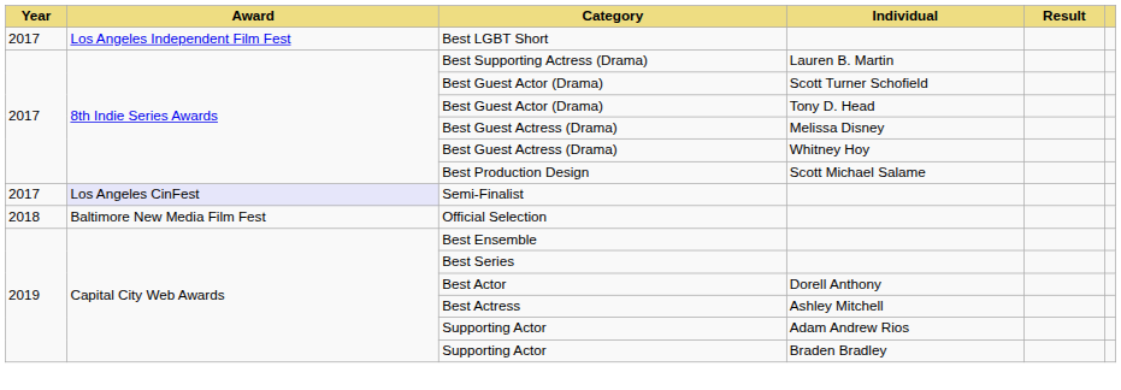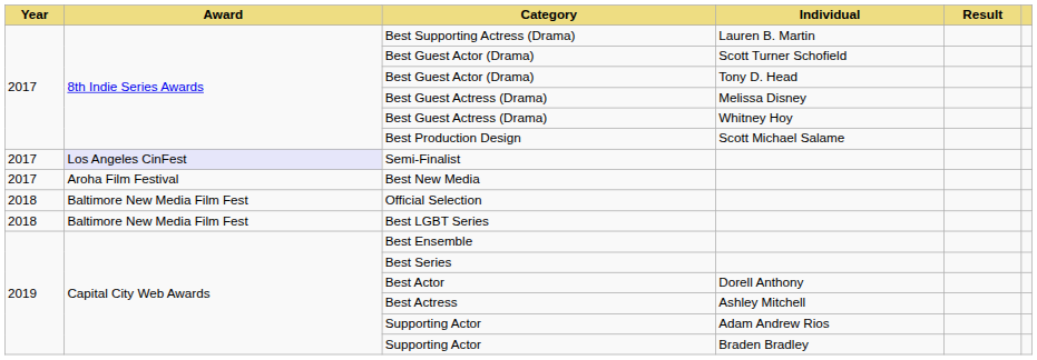 <table class="wikitable" style="width:100%">
 <tr>
 <th style="background:#eedd82;">Year</th>
 <th style="background:#eedd82;">Award</th>
 <th style="background:#eedd82;">Category</th>
 <th style="background:#eedd82;">Individual</th>
 <th style="background:#eedd82;">Result</th>
 <th style="background:#eedd82;"></th>
-</tr>
-<tr>
-<td>2017</td>
-<td><a href='#'>Los Angeles Independent Film Fest</a></td>
-<td>Best LGBT Short</td>
-<td></td>
-<td></td>
-<td></td>
 </tr>
 <tr>
 <td align="left" rowspan="6">2017</td>
 <td align="left" rowspan="6"><a href='#'>8th Indie Series Awards</a></td>
 <td>Best Supporting Actress (Drama)</td>
 <td>Lauren B. Martin</td>
 <td></td>
 <td align="center"></td>
 </tr>
 <tr>
 <td>Best Guest Actor (Drama)</td>
 <td>Scott Turner Schofield</td>
 <td></td>
 <td align="center"></td>
 </tr>
 <tr>
 <td>Best Guest Actor (Drama)</td>
 <td>Tony D. Head</td>
 <td></td>
 <td align="center"></td>
 </tr>
 <tr>
 <td>Best Guest Actress (Drama)</td>
 <td>Melissa Disney</td>
 <td></td>
 <td align="center"></td>
 </tr>
 <tr>
 <td>Best Guest Actress (Drama)</td>
 <td>Whitney Hoy</td>
 <td></td>
 <td align="center"></td>
 </tr>
 <tr>
 <td>Best Production Design</td>
 <td>Scott Michael Salame</td>
 <td></td>
 <td align="center"></td>
 </tr>
 <tr>
 <td>2017</td>
 <td style="background: lavender;">Los Angeles CinFest</td>
 <td>Semi-Finalist</td>
 <td></td>
 <td></td>
 <td></td>
 </tr>
 <tr>
+<td>2017</td>
+<td>Aroha Film Festival</td>
+<td>Best New Media</td>
+<td></td>
+<td></td>
+<td></td>
+</tr>
+<tr>
 <td>2018</td>
 <td>Baltimore New Media Film Fest</td>
 <td>Official Selection</td>
+<td></td>
+<td></td>
+<td></td>
+</tr>
+<tr>
+<td>2018</td>
+<td>Baltimore New Media Film Fest</td>
+<td>Best LGBT Series</td>
 <td></td>
 <td></td>
 <td></td>
 </tr>
 <tr>
 <td align="left" rowspan="6">2019</td>
 <td align="left" rowspan="6">Capital City Web Awards</td>
 <td>Best Ensemble</td>
 <td></td>
 <td></td>
 <td></td>
 </tr>
 <tr>
 <td>Best Series</td>
 <td></td>
 <td></td>
 <td></td>
 </tr>
 <tr>
 <td>Best Actor</td>
 <td>Dorell Anthony</td>
 <td></td>
 <td></td>
 </tr>
 <tr>
 <td>Best Actress</td>
 <td>Ashley Mitchell</td>
 <td></td>
 <td></td>
 </tr>
 <tr>
 <td>Supporting Actor</td>
 <td>Adam Andrew Rios</td>
 <td></td>
 <td></td>
 </tr>
 <tr>
 <td>Supporting Actor</td>
 <td>Braden Bradley</td>
 <td></td>
 <td></td>
 </tr>
 </table>
